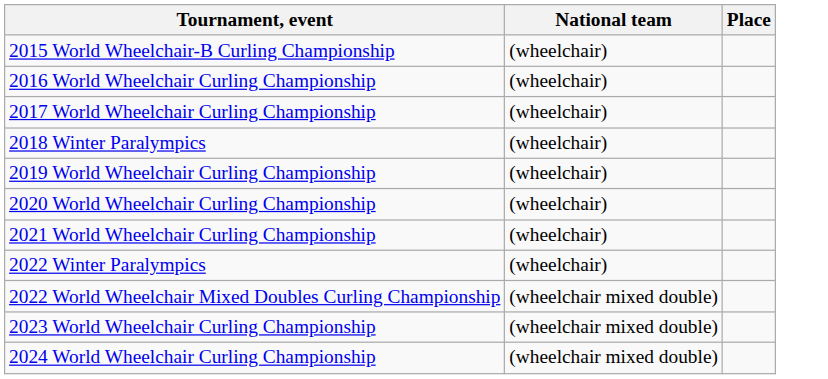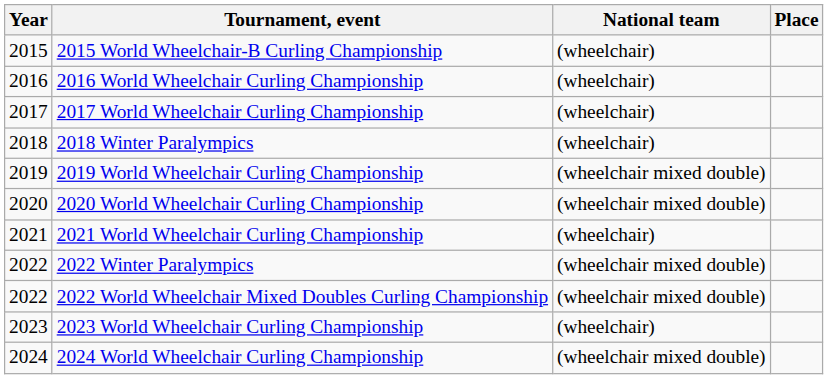 <table class="wikitable">
 <tr>
+<th scope="col">Year</th>
 <th scope="col">Tournament, event</th>
 <th scope="col">National team</th>
 <th scope="col">Place</th>
 </tr>
 <tr>
+<td>2015</td>
 <td><a href='#'>2015 World Wheelchair-B Curling Championship</a></td>
 <td> (wheelchair)</td>
 <td></td>
 </tr>
 <tr>
+<td>2016</td>
 <td><a href='#'>2016 World Wheelchair Curling Championship</a></td>
 <td> (wheelchair)</td>
 <td></td>
 </tr>
 <tr>
+<td>2017</td>
 <td><a href='#'>2017 World Wheelchair Curling Championship</a></td>
 <td> (wheelchair)</td>
 <td></td>
 </tr>
 <tr>
+<td>2018</td>
 <td><a href='#'>2018 Winter Paralympics</a></td>
 <td> (wheelchair)</td>
 <td></td>
 </tr>
 <tr>
+<td>2019</td>
 <td><a href='#'>2019 World Wheelchair Curling Championship</a></td>
-<td> (wheelchair)</td>
+<td> (wheelchair mixed double)</td>
 <td></td>
 </tr>
 <tr>
+<td>2020</td>
 <td><a href='#'>2020 World Wheelchair Curling Championship</a></td>
-<td> (wheelchair)</td>
+<td> (wheelchair mixed double)</td>
 <td></td>
 </tr>
 <tr>
+<td>2021</td>
 <td><a href='#'>2021 World Wheelchair Curling Championship</a></td>
 <td> (wheelchair)</td>
 <td></td>
 </tr>
 <tr>
+<td>2022</td>
 <td><a href='#'>2022 Winter Paralympics</a></td>
-<td> (wheelchair)</td>
+<td> (wheelchair mixed double)</td>
 <td></td>
 </tr>
 <tr>
+<td>2022</td>
 <td><a href='#'>2022 World Wheelchair Mixed Doubles Curling Championship</a></td>
 <td> (wheelchair mixed double)</td>
 <td></td>
 </tr>
 <tr>
+<td>2023</td>
 <td><a href='#'>2023 World Wheelchair Curling Championship</a></td>
-<td> (wheelchair mixed double)</td>
+<td> (wheelchair)</td>
 <td></td>
 </tr>
 <tr>
+<td>2024</td>
 <td><a href='#'>2024 World Wheelchair Curling Championship</a></td>
 <td> (wheelchair mixed double)</td>
 <td></td>
 </tr>
 </table>
